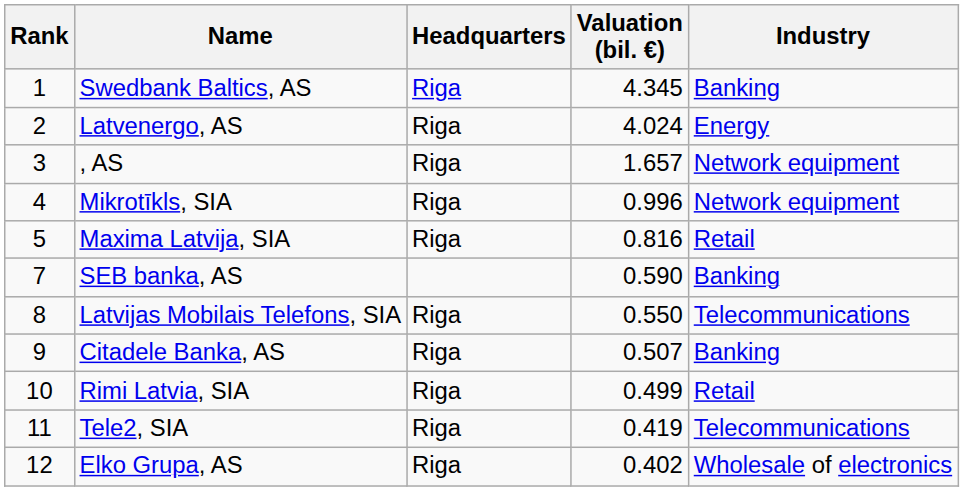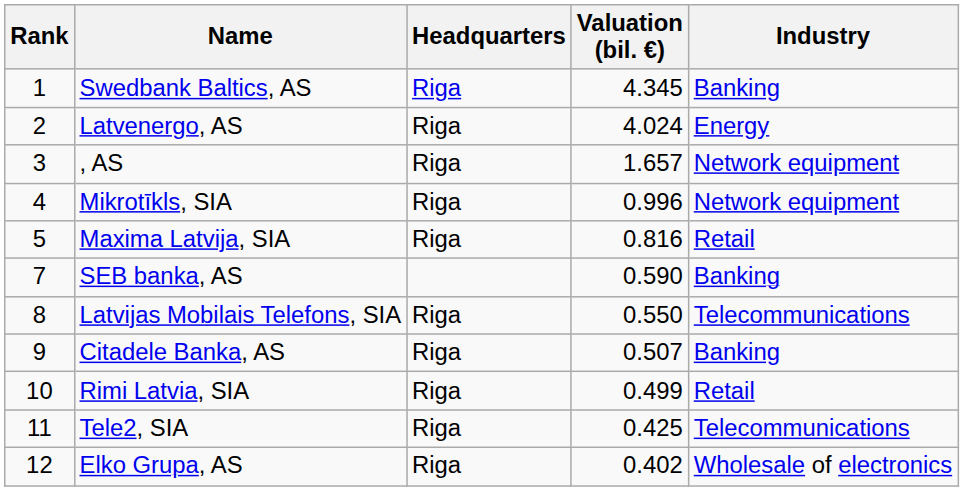 <table class="wikitable sortable" style="text-align:right;">
 <tr style="background:#efefef;">
 <th style="text-align:center;">Rank</th>
 <th style="text-align:center;">Name</th>
 <th style="text-align:center;">Headquarters</th>
 <th style="text-align:center;">Valuation<br>(bil. €)</th>
 <th style="text-align:center;">Industry<br></th>
 </tr>
 <tr>
 <td style="text-align:center;">1 </td>
 <td style="text-align:left;"><a href='#'>Swedbank Baltics</a>, AS</td>
 <td style="text-align:left;"><a href='#'>Riga</a></td>
 <td>4.345 </td>
 <td style="text-align:left;"><a href='#'>Banking</a></td>
 </tr>
 <tr>
 <td style="text-align:center;">2 </td>
 <td style="text-align:left;"><a href='#'>Latvenergo</a>, AS</td>
 <td style="text-align:left;">Riga</td>
 <td>4.024 </td>
 <td style="text-align:left;"><a href='#'>Energy</a></td>
 </tr>
 <tr>
 <td style="text-align:center;">3 </td>
 <td style="text-align:left;">, AS</td>
 <td style="text-align:left;">Riga</td>
 <td>1.657 </td>
 <td style="text-align:left;"><a href='#'>Network equipment</a></td>
 </tr>
 <tr>
 <td style="text-align:center;">4 </td>
 <td style="text-align:left;"><a href='#'>Mikrotīkls</a>, SIA</td>
 <td style="text-align:left;">Riga</td>
 <td>0.996 </td>
 <td style="text-align:left;"><a href='#'>Network equipment</a></td>
 </tr>
 <tr>
 <td style="text-align:center;">5 </td>
 <td style="text-align:left;"><a href='#'>Maxima Latvija</a>, SIA</td>
 <td style="text-align:left;">Riga</td>
 <td>0.816 </td>
 <td style="text-align:left;"><a href='#'>Retail</a></td>
 </tr>
 <tr>
 <td style="text-align:center;">7 </td>
 <td style="text-align:left;"><a href='#'>SEB banka</a>, AS</td>
 <td style="text-align:left;"></td>
 <td>0.590 </td>
 <td style="text-align:left;"><a href='#'>Banking</a></td>
 </tr>
 <tr>
 <td style="text-align:center;">8 </td>
 <td style="text-align:left;"><a href='#'>Latvijas Mobilais Telefons</a>, SIA</td>
 <td style="text-align:left;">Riga</td>
 <td>0.550 </td>
 <td style="text-align:left;"><a href='#'>Telecommunications</a></td>
 </tr>
 <tr>
 <td style="text-align:center;">9 </td>
 <td style="text-align:left;"><a href='#'>Citadele Banka</a>, AS</td>
 <td style="text-align:left;">Riga</td>
 <td>0.507 </td>
 <td style="text-align:left;"><a href='#'>Banking</a></td>
 </tr>
 <tr>
 <td style="text-align:center;">10 </td>
 <td style="text-align:left;"><a href='#'>Rimi Latvia</a>, SIA</td>
 <td style="text-align:left;">Riga</td>
 <td>0.499 </td>
 <td style="text-align:left;"><a href='#'>Retail</a></td>
 </tr>
 <tr>
 <td style="text-align:center;">11 </td>
 <td style="text-align:left;"><a href='#'>Tele2</a>, SIA</td>
 <td style="text-align:left;">Riga</td>
-<td>0.419 </td>
+<td>0.425 </td>
 <td style="text-align:left;"><a href='#'>Telecommunications</a></td>
 </tr>
 <tr>
 <td style="text-align:center;">12 </td>
 <td style="text-align:left;"><a href='#'>Elko Grupa</a>, AS</td>
 <td style="text-align:left;">Riga</td>
 <td>0.402 </td>
 <td style="text-align:left;"><a href='#'>Wholesale</a> of <a href='#'>electronics</a></td>
 </tr>
 </table>
